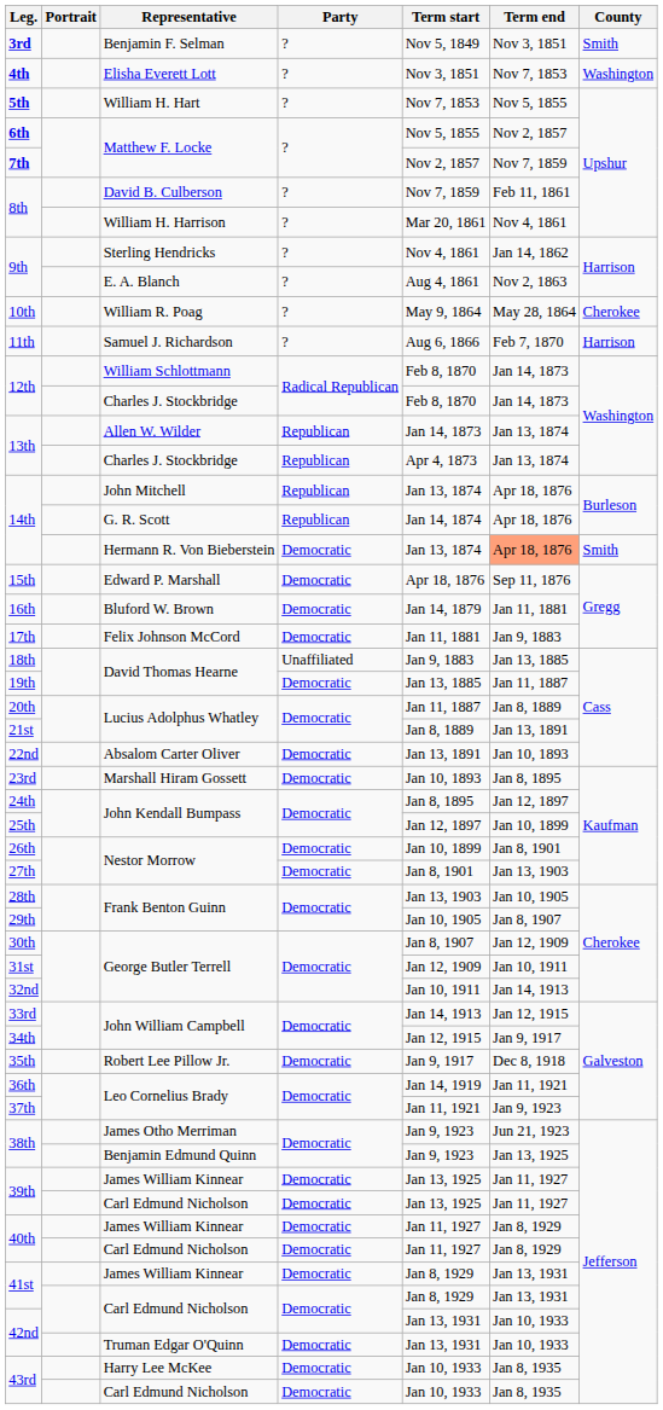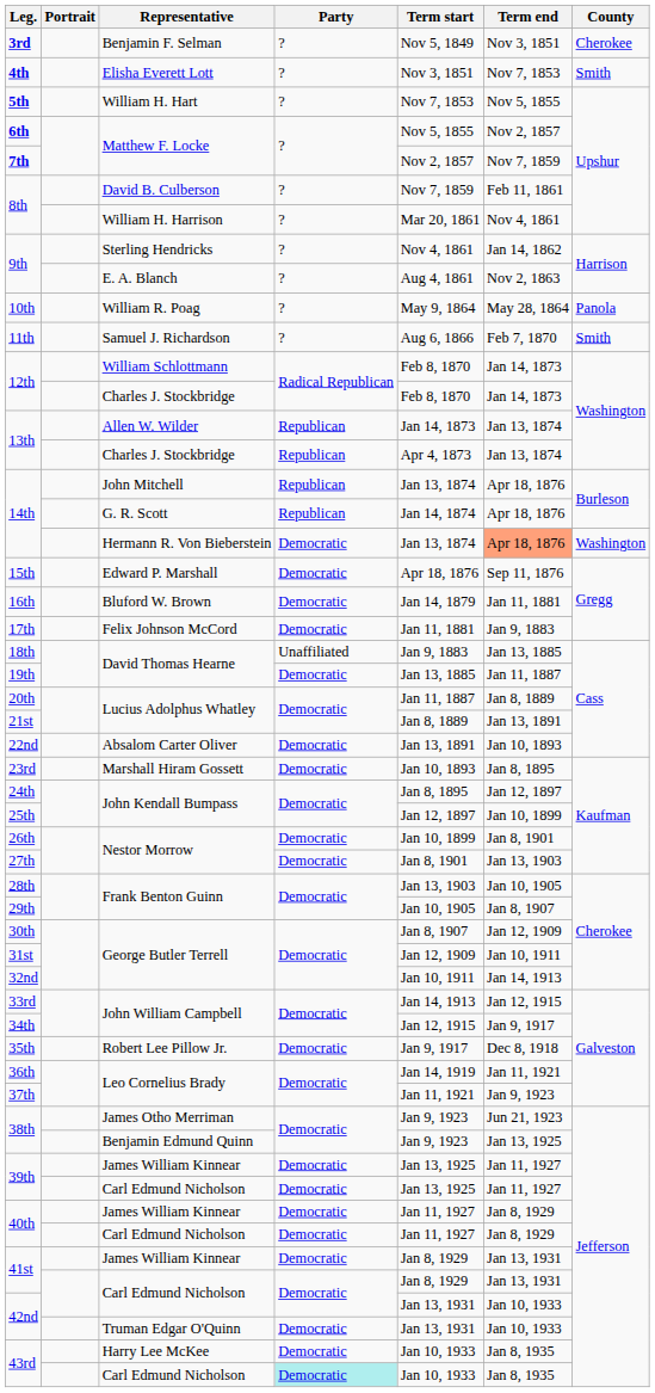 <table class="wikitable">
 <tr>
 <th>Leg.</th>
 <th>Portrait</th>
 <th>Representative</th>
 <th>Party</th>
 <th>Term start</th>
 <th>Term end</th>
 <th>County</th>
 </tr>
 <tr style="height:2em">
 <td><a href='#'><strong>3rd</strong></a></td>
 <td></td>
 <td>Benjamin F. Selman</td>
 <td>?</td>
 <td>Nov 5, 1849</td>
 <td>Nov 3, 1851</td>
-<td><a href='#'>Smith</a></td>
+<td><a href='#'>Cherokee</a></td>
 </tr>
 <tr style="height:2em">
 <td><a href='#'><strong>4th</strong></a></td>
 <td></td>
 <td><a href='#'>Elisha Everett Lott</a></td>
 <td>?</td>
 <td>Nov 3, 1851</td>
 <td>Nov 7, 1853</td>
-<td><a href='#'>Washington</a></td>
+<td><a href='#'>Smith</a></td>
 </tr>
 <tr style="height:2em">
 <td><a href='#'><strong>5th</strong></a></td>
 <td></td>
 <td>William H. Hart</td>
 <td>?</td>
 <td>Nov 7, 1853</td>
 <td>Nov 5, 1855</td>
 <td rowspan="5"><a href='#'>Upshur</a></td>
 </tr>
 <tr style="height:2em">
 <td><a href='#'><strong>6th</strong></a></td>
 <td rowspan="2"></td>
 <td rowspan="2"><a href='#'>Matthew F. Locke</a></td>
 <td rowspan="2">?</td>
 <td>Nov 5, 1855</td>
 <td>Nov 2, 1857</td>
 </tr>
 <tr style="height:2em">
 <td><a href='#'><strong>7th</strong></a></td>
 <td>Nov 2, 1857</td>
 <td>Nov 7, 1859</td>
 </tr>
 <tr style="height:2em">
 <td rowspan="2"><a href='#'>8th</a></td>
 <td></td>
 <td><a href='#'>David B. Culberson</a></td>
 <td>?</td>
 <td>Nov 7, 1859</td>
 <td>Feb 11, 1861</td>
 </tr>
 <tr style="height:2em">
 <td></td>
 <td>William H. Harrison</td>
 <td>?</td>
 <td>Mar 20, 1861</td>
 <td>Nov 4, 1861</td>
 </tr>
 <tr style="height:2em">
 <td rowspan="2"><a href='#'>9th</a></td>
 <td></td>
 <td>Sterling Hendricks</td>
 <td>?</td>
 <td>Nov 4, 1861</td>
 <td>Jan 14, 1862</td>
 <td rowspan="2"><a href='#'>Harrison</a></td>
 </tr>
 <tr style="height:2em">
 <td></td>
 <td>E. A. Blanch</td>
 <td>?</td>
 <td>Aug 4, 1861</td>
 <td>Nov 2, 1863</td>
 </tr>
 <tr style="height:2em">
 <td><a href='#'>10th</a></td>
 <td></td>
 <td>William R. Poag</td>
 <td>?</td>
 <td>May 9, 1864</td>
 <td>May 28, 1864</td>
-<td><a href='#'>Cherokee</a></td>
+<td><a href='#'>Panola</a></td>
 </tr>
 <tr style="height:2em">
 <td><a href='#'>11th</a></td>
 <td></td>
 <td>Samuel J. Richardson</td>
 <td>?</td>
 <td>Aug 6, 1866</td>
 <td>Feb 7, 1870</td>
-<td><a href='#'>Harrison</a></td>
+<td><a href='#'>Smith</a></td>
 </tr>
 <tr style="height:2em">
 <td rowspan="2"><a href='#'>12th</a></td>
 <td></td>
 <td><a href='#'>William Schlottmann</a></td>
 <td rowspan="2"><a href='#'>Radical Republican</a></td>
 <td>Feb 8, 1870</td>
 <td>Jan 14, 1873</td>
 <td rowspan="4"><a href='#'>Washington</a></td>
 </tr>
 <tr style="height:2em">
 <td></td>
 <td>Charles J. Stockbridge</td>
 <td>Feb 8, 1870</td>
 <td>Jan 14, 1873</td>
 </tr>
 <tr style="height:2em">
 <td rowspan="2"><a href='#'>13th</a></td>
 <td></td>
 <td><a href='#'>Allen W. Wilder</a></td>
 <td><a href='#'>Republican</a></td>
 <td>Jan 14, 1873</td>
 <td>Jan 13, 1874</td>
 </tr>
 <tr style="height:2em">
 <td></td>
 <td>Charles J. Stockbridge</td>
 <td><a href='#'>Republican</a></td>
 <td>Apr 4, 1873</td>
 <td>Jan 13, 1874</td>
 </tr>
 <tr style="height:2em">
 <td rowspan="3"><a href='#'>14th</a></td>
 <td></td>
 <td>John Mitchell</td>
 <td><a href='#'>Republican</a></td>
 <td>Jan 13, 1874</td>
 <td>Apr 18, 1876</td>
 <td rowspan="2"><a href='#'>Burleson</a></td>
 </tr>
 <tr style="height:2em">
 <td></td>
 <td>G. R. Scott</td>
 <td><a href='#'>Republican</a></td>
 <td>Jan 14, 1874</td>
 <td>Apr 18, 1876</td>
 </tr>
 <tr style="height:2em">
 <td></td>
 <td>Hermann R. Von Bieberstein</td>
 <td><a href='#'>Democratic</a></td>
 <td>Jan 13, 1874</td>
 <td style="background: lightsalmon;">Apr 18, 1876</td>
-<td><a href='#'>Smith</a></td>
+<td><a href='#'>Washington</a></td>
 </tr>
 <tr style="height:2em">
 <td><a href='#'>15th</a></td>
 <td></td>
 <td>Edward P. Marshall</td>
 <td><a href='#'>Democratic</a></td>
 <td>Apr 18, 1876</td>
 <td>Sep 11, 1876</td>
 <td rowspan="3"><a href='#'>Gregg</a></td>
 </tr>
 <tr style="height:2em">
 <td><a href='#'>16th</a></td>
 <td></td>
 <td>Bluford W. Brown</td>
 <td><a href='#'>Democratic</a></td>
 <td>Jan 14, 1879</td>
 <td>Jan 11, 1881</td>
 </tr>
 <tr>
 <td><a href='#'>17th</a></td>
 <td></td>
 <td>Felix Johnson McCord</td>
 <td><a href='#'>Democratic</a></td>
 <td>Jan 11, 1881</td>
 <td>Jan 9, 1883</td>
 </tr>
 <tr>
 <td><a href='#'>18th</a></td>
 <td rowspan="2"></td>
 <td rowspan="2">David Thomas Hearne</td>
 <td>Unaffiliated</td>
 <td>Jan 9, 1883</td>
 <td>Jan 13, 1885</td>
 <td rowspan="5"><a href='#'>Cass</a></td>
 </tr>
 <tr>
 <td><a href='#'>19th</a></td>
 <td><a href='#'>Democratic</a></td>
 <td>Jan 13, 1885</td>
 <td>Jan 11, 1887</td>
 </tr>
 <tr>
 <td><a href='#'>20th</a></td>
 <td rowspan="2"></td>
 <td rowspan="2">Lucius Adolphus Whatley</td>
 <td rowspan="2"><a href='#'>Democratic</a></td>
 <td>Jan 11, 1887</td>
 <td>Jan 8, 1889</td>
 </tr>
 <tr>
 <td><a href='#'>21st</a></td>
 <td>Jan 8, 1889</td>
 <td>Jan 13, 1891</td>
 </tr>
 <tr>
 <td><a href='#'>22nd</a></td>
 <td></td>
 <td>Absalom Carter Oliver</td>
 <td><a href='#'>Democratic</a></td>
 <td>Jan 13, 1891</td>
 <td>Jan 10, 1893</td>
 </tr>
 <tr>
 <td><a href='#'>23rd</a></td>
 <td></td>
 <td>Marshall Hiram Gossett</td>
 <td><a href='#'>Democratic</a></td>
 <td>Jan 10, 1893</td>
 <td>Jan 8, 1895</td>
 <td rowspan="5"><a href='#'>Kaufman</a></td>
 </tr>
 <tr>
 <td><a href='#'>24th</a></td>
 <td rowspan="2"></td>
 <td rowspan="2">John Kendall Bumpass</td>
 <td rowspan="2"><a href='#'>Democratic</a></td>
 <td>Jan 8, 1895</td>
 <td>Jan 12, 1897</td>
 </tr>
 <tr>
 <td><a href='#'>25th</a></td>
 <td>Jan 12, 1897</td>
 <td>Jan 10, 1899</td>
 </tr>
 <tr>
 <td><a href='#'>26th</a></td>
 <td rowspan="2"></td>
 <td rowspan="2">Nestor Morrow</td>
 <td><a href='#'>Democratic</a></td>
 <td>Jan 10, 1899</td>
 <td>Jan 8, 1901</td>
 </tr>
 <tr>
 <td><a href='#'>27th</a></td>
 <td><a href='#'>Democratic</a></td>
 <td>Jan 8, 1901</td>
 <td>Jan 13, 1903</td>
 </tr>
 <tr>
 <td><a href='#'>28th</a></td>
 <td rowspan="2"></td>
 <td rowspan="2">Frank Benton Guinn</td>
 <td rowspan="2"><a href='#'>Democratic</a></td>
 <td>Jan 13, 1903</td>
 <td>Jan 10, 1905</td>
 <td rowspan="5"><a href='#'>Cherokee</a></td>
 </tr>
 <tr>
 <td><a href='#'>29th</a></td>
 <td>Jan 10, 1905</td>
 <td>Jan 8, 1907</td>
 </tr>
 <tr>
 <td><a href='#'>30th</a></td>
 <td rowspan="3"></td>
 <td rowspan="3">George Butler Terrell</td>
 <td rowspan="3"><a href='#'>Democratic</a></td>
 <td>Jan 8, 1907</td>
 <td>Jan 12, 1909</td>
 </tr>
 <tr>
 <td><a href='#'>31st</a></td>
 <td>Jan 12, 1909</td>
 <td>Jan 10, 1911</td>
 </tr>
 <tr>
 <td><a href='#'>32nd</a></td>
 <td>Jan 10, 1911</td>
 <td>Jan 14, 1913</td>
 </tr>
 <tr>
 <td><a href='#'>33rd</a></td>
 <td rowspan="2"></td>
 <td rowspan="2">John William Campbell</td>
 <td rowspan="2"><a href='#'>Democratic</a></td>
 <td>Jan 14, 1913</td>
 <td>Jan 12, 1915</td>
 <td rowspan="5"><a href='#'>Galveston</a></td>
 </tr>
 <tr>
 <td><a href='#'>34th</a></td>
 <td>Jan 12, 1915</td>
 <td>Jan 9, 1917</td>
 </tr>
 <tr>
 <td><a href='#'>35th</a></td>
 <td></td>
 <td>Robert Lee Pillow Jr.</td>
 <td><a href='#'>Democratic</a></td>
 <td>Jan 9, 1917</td>
 <td>Dec 8, 1918</td>
 </tr>
 <tr>
 <td><a href='#'>36th</a></td>
 <td rowspan="2"></td>
 <td rowspan="2">Leo Cornelius Brady</td>
 <td rowspan="2"><a href='#'>Democratic</a></td>
 <td>Jan 14, 1919</td>
 <td>Jan 11, 1921</td>
 </tr>
 <tr>
 <td><a href='#'>37th</a></td>
 <td>Jan 11, 1921</td>
 <td>Jan 9, 1923</td>
 </tr>
 <tr>
 <td rowspan="2"><a href='#'>38th</a></td>
 <td></td>
 <td>James Otho Merriman</td>
 <td rowspan="2"><a href='#'>Democratic</a></td>
 <td>Jan 9, 1923</td>
 <td>Jun 21, 1923</td>
 <td rowspan="12"><a href='#'>Jefferson</a></td>
 </tr>
 <tr>
 <td></td>
 <td>Benjamin Edmund Quinn</td>
 <td>Jan 9, 1923</td>
 <td>Jan 13, 1925</td>
 </tr>
 <tr>
 <td rowspan="2"><a href='#'>39th</a></td>
 <td></td>
 <td>James William Kinnear</td>
 <td><a href='#'>Democratic</a></td>
 <td>Jan 13, 1925</td>
 <td>Jan 11, 1927</td>
 </tr>
 <tr>
 <td></td>
 <td>Carl Edmund Nicholson</td>
 <td><a href='#'>Democratic</a></td>
 <td>Jan 13, 1925</td>
 <td>Jan 11, 1927</td>
 </tr>
 <tr>
 <td rowspan="2"><a href='#'>40th</a></td>
 <td></td>
 <td>James William Kinnear</td>
 <td><a href='#'>Democratic</a></td>
 <td>Jan 11, 1927</td>
 <td>Jan 8, 1929</td>
 </tr>
 <tr>
 <td></td>
 <td>Carl Edmund Nicholson</td>
 <td><a href='#'>Democratic</a></td>
 <td>Jan 11, 1927</td>
 <td>Jan 8, 1929</td>
 </tr>
 <tr>
 <td rowspan="2"><a href='#'>41st</a></td>
 <td></td>
 <td>James William Kinnear</td>
 <td><a href='#'>Democratic</a></td>
 <td>Jan 8, 1929</td>
 <td>Jan 13, 1931</td>
 </tr>
 <tr>
 <td rowspan="2"></td>
 <td rowspan="2">Carl Edmund Nicholson</td>
 <td rowspan="2"><a href='#'>Democratic</a></td>
 <td>Jan 8, 1929</td>
 <td>Jan 13, 1931</td>
 </tr>
 <tr>
 <td rowspan="2"><a href='#'>42nd</a></td>
 <td>Jan 13, 1931</td>
 <td>Jan 10, 1933</td>
 </tr>
 <tr>
 <td></td>
 <td>Truman Edgar O'Quinn</td>
 <td><a href='#'>Democratic</a></td>
 <td>Jan 13, 1931</td>
 <td>Jan 10, 1933</td>
 </tr>
 <tr>
 <td rowspan="2"><a href='#'>43rd</a></td>
 <td></td>
 <td>Harry Lee McKee</td>
 <td><a href='#'>Democratic</a></td>
 <td>Jan 10, 1933</td>
 <td>Jan 8, 1935</td>
 </tr>
 <tr>
 <td></td>
 <td>Carl Edmund Nicholson</td>
-<td><a href='#'>Democratic</a></td>
+<td style="background: paleturquoise;"><a href='#'>Democratic</a></td>
 <td>Jan 10, 1933</td>
 <td>Jan 8, 1935</td>
 </tr>
 </table>
